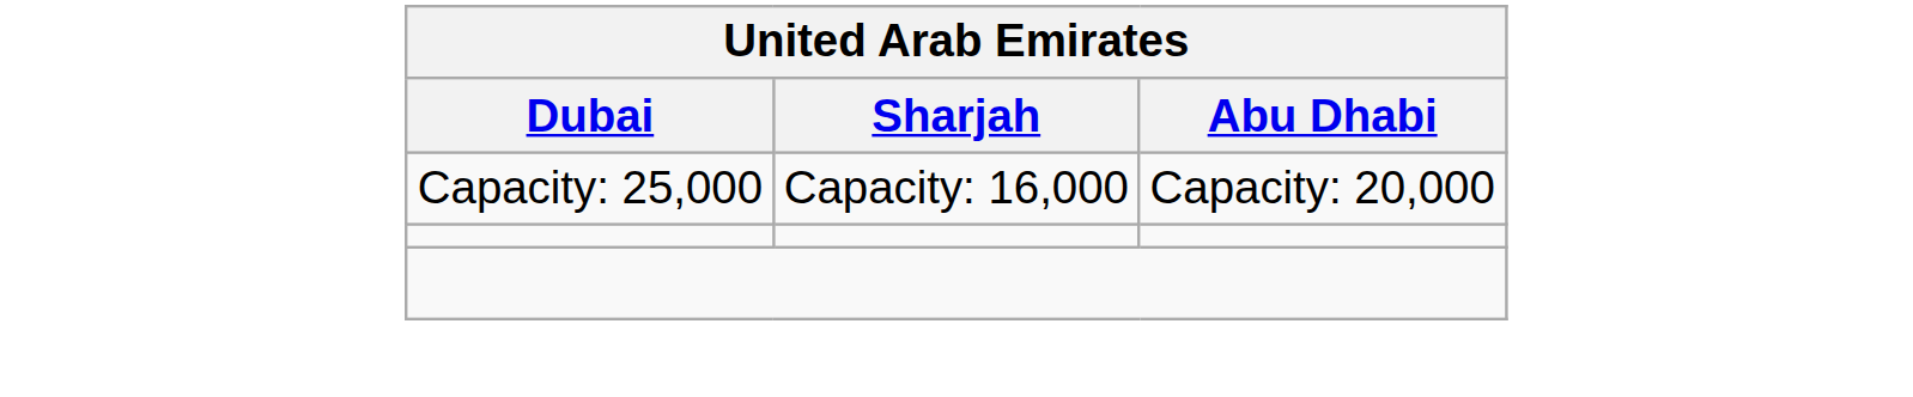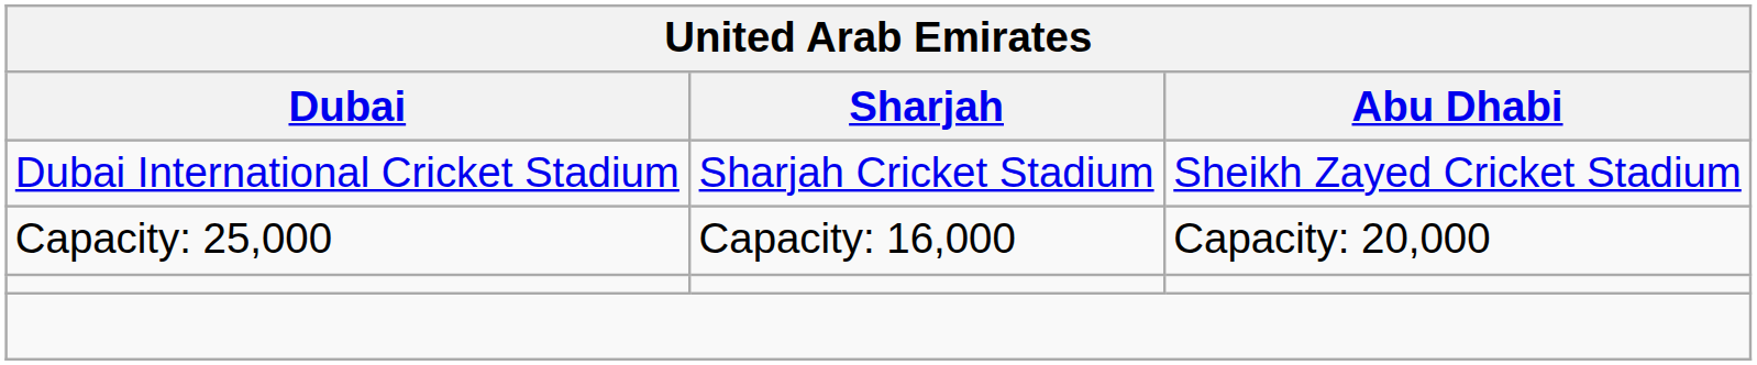 <table class="wikitable" style="text-align:left;margin:auto">
 <tr>
 <th colspan="3">United Arab Emirates</th>
 </tr>
 <tr>
 <th><a href='#'>Dubai</a></th>
 <th><a href='#'>Sharjah</a></th>
 <th><a href='#'>Abu Dhabi</a></th>
+</tr>
+<tr>
+<td><a href='#'>Dubai International Cricket Stadium</a></td>
+<td><a href='#'>Sharjah Cricket Stadium</a></td>
+<td><a href='#'>Sheikh Zayed Cricket Stadium</a></td>
 </tr>
 <tr>
 <td>Capacity: 25,000</td>
 <td>Capacity: 16,000</td>
 <td>Capacity: 20,000</td>
 </tr>
 <tr>
 <td></td>
 <td></td>
 <td></td>
 </tr>
 <tr>
 <td colspan="3"><br></td>
 </tr>
 </table>
